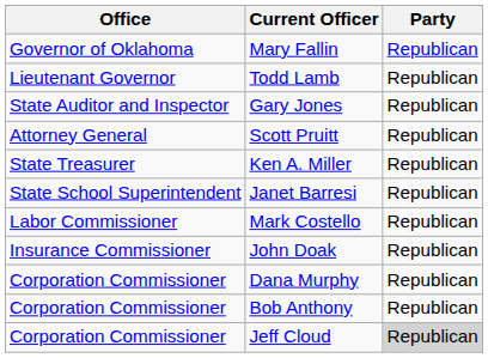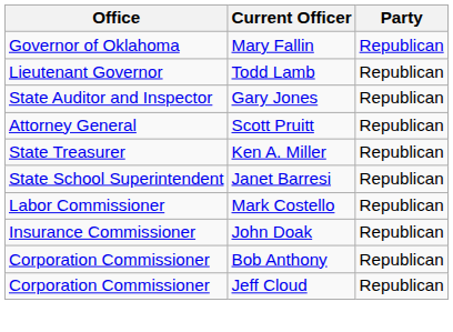 <table class=wikitable>
 <tr>
 <th>Office</th>
 <th>Current Officer</th>
 <th>Party</th>
 </tr>
 <tr>
 <td><a href='#'>Governor of Oklahoma</a></td>
 <td><a href='#'>Mary Fallin</a></td>
 <td><a href='#'>Republican</a></td>
 </tr>
 <tr>
 <td><a href='#'>Lieutenant Governor</a></td>
 <td><a href='#'>Todd Lamb</a></td>
 <td>Republican</td>
 </tr>
 <tr>
 <td><a href='#'>State Auditor and Inspector</a></td>
 <td><a href='#'>Gary Jones</a></td>
 <td>Republican</td>
 </tr>
 <tr>
 <td><a href='#'>Attorney General</a></td>
 <td><a href='#'>Scott Pruitt</a></td>
 <td>Republican</td>
 </tr>
 <tr>
 <td><a href='#'>State Treasurer</a></td>
 <td><a href='#'>Ken A. Miller</a></td>
 <td>Republican</td>
 </tr>
 <tr>
 <td><a href='#'>State School Superintendent</a></td>
 <td><a href='#'>Janet Barresi</a></td>
 <td>Republican</td>
 </tr>
 <tr>
 <td><a href='#'>Labor Commissioner</a></td>
 <td><a href='#'>Mark Costello</a></td>
 <td>Republican</td>
 </tr>
 <tr>
 <td><a href='#'>Insurance Commissioner</a></td>
 <td><a href='#'>John Doak</a></td>
 <td>Republican</td>
 </tr>
 <tr>
 <td><a href='#'>Corporation Commissioner</a></td>
-<td><a href='#'>Dana Murphy</a></td>
-<td>Republican</td>
-</tr>
-<tr>
-<td><a href='#'>Corporation Commissioner</a></td>
 <td><a href='#'>Bob Anthony</a></td>
 <td>Republican</td>
 </tr>
 <tr>
 <td><a href='#'>Corporation Commissioner</a></td>
 <td><a href='#'>Jeff Cloud</a></td>
-<td style="background: lightgrey;">Republican</td>
+<td>Republican</td>
 </tr>
 </table>
